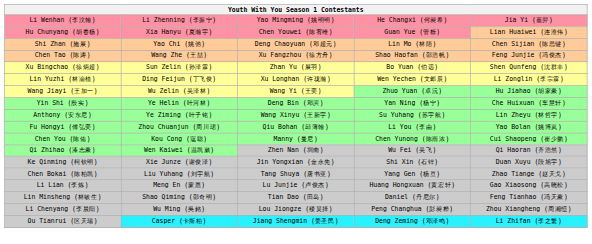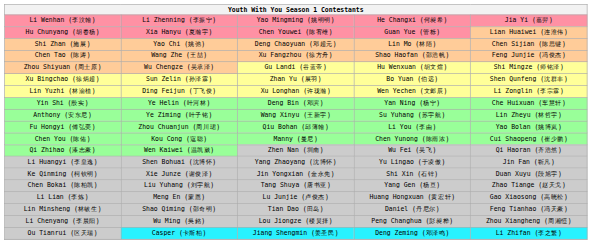 <table class="wikitable mw-collapsible" style="text-align:center; width:100%; font-size:75%;">
 <tr>
 <th colspan="5">Youth With You Season 1 Contestants</th>
 </tr>
 <tr>
 <td width="10%" style="background:#FF91A4">Li Wenhan (李汶翰)</td>
 <td width="10%" style="background:#FF91A4">Li Zhenning (李振宁)</td>
 <td width="10%" style="background:#FF91A4">Yao Mingming (姚明明)</td>
 <td width="10%" style="background:#FF91A4">He Changxi (何昶希)</td>
 <td width="10%" style="background:#FF91A4">Jia Yi (嘉羿)</td>
 </tr>
 <tr>
 <td width="10%" style="background:#FF91A4">Hu Chunyang (胡春杨)</td>
 <td width="10%" style="background:#FF91A4">Xia Hanyu (夏瀚宇)</td>
 <td width="10%" style="background:#FF91A4">Chen Youwei (陈宥维)</td>
 <td width="10%" style="background:#FF91A4">Guan Yue (管栎)</td>
 <td width="10%" style="background:#FFCC99">Lian Huaiwei (连淮伟)</td>
 </tr>
 <tr>
 <td width="10%" style="background:#FFCC99">Shi Zhan (施展)</td>
 <td width="10%" style="background:#FFCC99">Yao Chi (姚弛)</td>
 <td width="10%" style="background:#FFCC99">Deng Chaoyuan (邓超元)</td>
 <td width="10%" style="background:#FFCC99">Lin Mo (林陌)</td>
 <td width="10%" style="background:#FFCC99">Chen Sijian (陈思键)</td>
 </tr>
 <tr>
 <td width="10%" style="background:#FFCC99">Chen Tao (陈涛)</td>
 <td width="10%" style="background:#FFCC99">Wang Zhe (王喆)</td>
 <td width="10%" style="background:#FFCC99">Xu Fangzhou (徐方舟)</td>
 <td width="10%" style="background:#FFCC99">Shao Haofan (邵浩帆)</td>
 <td width="10%" style="background:#FFCC99">Feng Junjie (冯俊杰)</td>
 </tr>
 <tr>
+<td width="10%" style="background:#FFCC99">Zhou Shiyuan (周士原)</td>
+<td width="10%" style="background:#FFCC99">Wu Chengze (吴承泽)</td>
+<td width="10%" style="background:#FFFF99">Gu Landi (谷蓝帝)</td>
+<td width="10%" style="background:#FFFF99">Hu Wenxuan (胡文煊)</td>
+<td width="10%" style="background:#FFFF99">Shi Mingze (师铭泽)</td>
+</tr>
+<tr>
 <td width="10%" style="background:#FFFF99">Xu Bingchao (徐炳超)</td>
 <td width="10%" style="background:#FFFF99">Sun Zelin (孙泽霖)</td>
 <td width="10%" style="background:#FFFF99">Zhan Yu (展羽)</td>
 <td width="10%" style="background:#FFFF99">Bo Yuan (伯远)</td>
 <td width="10%" style="background:#FFFF99">Shen Qunfeng (沈群丰)</td>
 </tr>
 <tr>
 <td width="10%" style="background:#FFFF99">Lin Yuzhi (林渝植)</td>
 <td width="10%" style="background:#FFFF99">Ding Feijun (丁飞俊)</td>
 <td width="10%" style="background:#FFFF99">Xu Longhan (许珑瀚)</td>
 <td width="10%" style="background:#FFFF99">Wen Yechen (文邺辰)</td>
 <td width="10%" style="background:#FFFF99">Li Zonglin (李宗霖)</td>
-</tr>
-<tr>
-<td width="10%" style="background:#FFFF99">Wang Jiayi (王加一)</td>
-<td width="10%" style="background:#FFFF99">Wu Zelin (吴泽林)</td>
-<td width="10%" style="background:#FFFF99">Wang Yi (王奕)</td>
-<td width="10%" style="background:#99FF99">Zhuo Yuan (卓沅)</td>
-<td width="10%" style="background:#99FF99">Hu Jiahao (胡家豪)</td>
 </tr>
 <tr>
 <td width="10%" style="background:#99FF99">Yin Shi (殷实)</td>
 <td width="10%" style="background:#99FF99">Ye Helin (叶河林)</td>
 <td width="10%" style="background:#99FF99">Deng Bin (邓滨)</td>
 <td width="10%" style="background:#99FF99">Yan Ning (杨宁)</td>
 <td width="10%" style="background:#99FF99">Che Huixuan (车慧轩)</td>
 </tr>
 <tr>
 <td width="10%" style="background:#99FF99">Anthony (安东尼)</td>
 <td width="10%" style="background:#99FF99">Ye Ziming (叶子铭)</td>
 <td width="10%" style="background:#99FF99">Wang Xinyu (王新宇)</td>
 <td width="10%" style="background:#99FF99">Su Yuhang (苏宇航)</td>
 <td width="10%" style="background:#99FF99">Lin Zheyu (林哲宇)</td>
 </tr>
 <tr>
 <td width="10%" style="background:#99FF99">Fu Hongyi (傅弘奕)</td>
 <td width="10%" style="background:#99FF99">Zhou Chuanjun (周川珺)</td>
 <td width="10%" style="background:#99FF99">Qiu Bohan (邱薄翰)</td>
 <td width="10%" style="background:#99FF99">Li You (李由)</td>
 <td width="10%" style="background:#99FF99">Yao Bolan (姚博岚)</td>
 </tr>
 <tr>
 <td width="10%" style="background:#99FF99">Chen You (陈佑)</td>
 <td width="10%" style="background:#99FF99">Kou Cong (寇聪)</td>
 <td width="10%" style="background:#99FF99">Manny (曼尼)</td>
 <td width="10%" style="background:#99FF99">Chen Yunong (陈雨浓)</td>
 <td width="10%" style="background:#99FF99">Cui Shaopeng (崔少鹏)</td>
 </tr>
 <tr>
 <td width="10%" style="background:#99FF99">Qi Zhihao (漆志豪)</td>
 <td width="10%" style="background:#99FF99">Wen Kaiwei (温凯崴)</td>
 <td width="10%" style="background:#CCCCCC">Zhen Nan (圳南)</td>
 <td width="10%" style="background:#CCCCCC">Wu Fei (吴飞)</td>
 <td width="10%" style="background:#CCCCCC">Qi Haoran (齐浩然)</td>
+</tr>
+<tr>
+<td width="10%" style="background:#CCCCCC">Li Huangyi (李皇逸)</td>
+<td width="10%" style="background:#CCCCCC">Shen Bohuai (沈博怀)</td>
+<td width="10%" style="background:#CCCCCC">Yang Zhaoyang (沈博怀)</td>
+<td width="10%" style="background:#CCCCCC">Yu Lingao (于凌傲)</td>
+<td width="10%" style="background:#CCCCCC">Jin Fan (靳凡)</td>
 </tr>
 <tr>
 <td width="10%" style="background:#CCCCCC">Ke Qinming (柯钦明)</td>
 <td width="10%" style="background:#CCCCCC">Xie Junze (谢俊泽)</td>
 <td width="10%" style="background:#CCCCCC">Jin Yongxian (金永先)</td>
 <td width="10%" style="background:#CCCCCC">Shi Xin (石锌)</td>
 <td width="10%" style="background:#CCCCCC">Duan Xuyu (段旭宇)</td>
 </tr>
 <tr>
 <td width="10%" style="background:#CCCCCC">Chen Bokai (陈柏凯)</td>
 <td width="10%" style="background:#CCCCCC">Liu Yuhang (刘宇航)</td>
 <td width="10%" style="background:#CCCCCC">Tang Shuya (唐书亚)</td>
 <td width="10%" style="background:#CCCCCC">Yang Gen (杨亘)</td>
 <td width="10%" style="background:#CCCCCC">Zhao Tiange (赵天戈)</td>
 </tr>
 <tr>
 <td width="10%" style="background:#CCCCCC">Li Lian (李炼)</td>
 <td width="10%" style="background:#CCCCCC">Meng En (蒙恩)</td>
 <td width="10%" style="background:#CCCCCC">Lu Junjie (卢俊杰)</td>
 <td width="10%" style="background:#CCCCCC">Huang Hongxuan (黄宏轩)</td>
 <td width="10%" style="background:#CCCCCC">Gao Xiaosong (高晓松)</td>
 </tr>
 <tr>
 <td width="10%" style="background:#CCCCCC">Lin Minsheng (林敏生)</td>
 <td width="10%" style="background:#CCCCCC">Shao Qiming (邵奇明)</td>
 <td width="10%" style="background:#CCCCCC">Tian Dao (田岛)</td>
 <td width="10%" style="background:#CCCCCC">Daniel (丹尼尔)</td>
 <td width="10%" style="background:#CCCCCC">Feng Tianhao (冯天豪)</td>
 </tr>
 <tr>
 <td width="10%" style="background:#CCCCCC">Li Chenyang (李晨阳)</td>
 <td width="10%" style="background:#CCCCCC">Wu Ming (吳銘)</td>
 <td width="10%" style="background:#CCCCCC">Lou Jiongze (楼炅择)</td>
 <td width="10%" style="background:#CCCCCC">Peng Changhua (彭昶桦)</td>
 <td width="10%" style="background:#CCCCCC">Zhou Xiangheng (周湘恒)</td>
 </tr>
 <tr>
 <td width="10%" style="background:#CCCCCC">Ou Tianrui (区天瑞)</td>
 <td width="10%" style="background:#28F2FF">Casper (卡斯柏)</td>
 <td width="10%" style="background:#28F2FF">Jiang Shengmin (姜圣民)</td>
 <td width="10%" style="background:#28F2FF">Deng Zeming (邓泽鸣)</td>
 <td width="10%" style="background:#28F2FF">Li Zhifan (李之繁)</td>
 </tr>
 <tr>
 </tr>
 </table>
